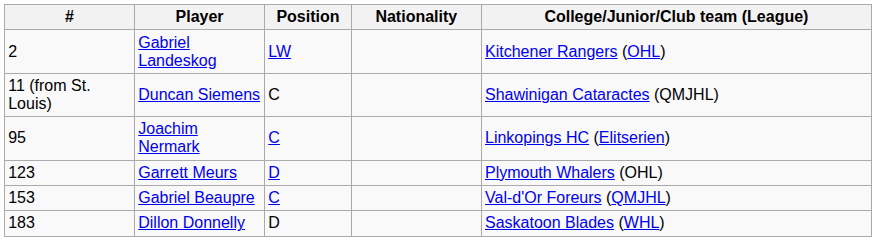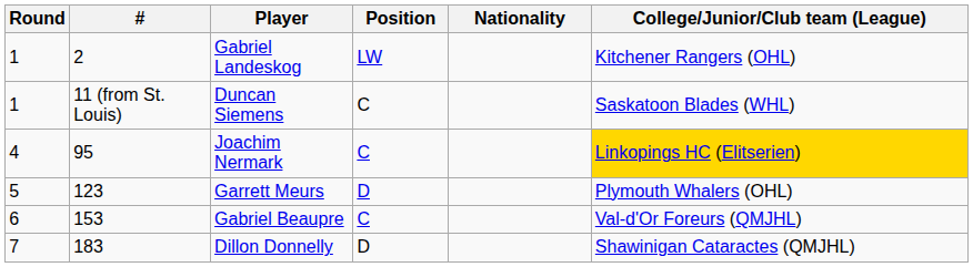 <table class="wikitable">
 <tr>
+<th bgcolor="#DDDDFF" width="5%">Round</th>
 <th bgcolor="#DDDDFF" width="15%">#</th>
 <th bgcolor="#DDDDFF" width="15%">Player</th>
 <th bgcolor="#DDDDFF" width="10%">Position</th>
 <th bgcolor="#DDDDFF" width="15%">Nationality</th>
 <th bgcolor="#DDDDFF" width="100%">College/Junior/Club team (League)</th>
 </tr>
 <tr>
+<td>1</td>
 <td>2</td>
 <td><a href='#'>Gabriel Landeskog</a></td>
 <td><a href='#'>LW</a></td>
 <td></td>
 <td><a href='#'>Kitchener Rangers</a> (<a href='#'>OHL</a>)</td>
 </tr>
 <tr>
+<td>1</td>
 <td>11 (from St. Louis)</td>
 <td><a href='#'>Duncan Siemens</a></td>
 <td>C</td>
 <td></td>
-<td><a href='#'>Shawinigan Cataractes</a> (QMJHL)</td>
+<td><a href='#'>Saskatoon Blades</a> (<a href='#'>WHL</a>)</td>
 </tr>
 <tr>
+<td>4</td>
 <td>95</td>
 <td><a href='#'>Joachim Nermark</a></td>
 <td><a href='#'>C</a></td>
 <td></td>
-<td><a href='#'>Linkopings HC</a> (<a href='#'>Elitserien</a>)</td>
+<td style="background: gold;"><a href='#'>Linkopings HC</a> (<a href='#'>Elitserien</a>)</td>
 </tr>
 <tr>
+<td>5</td>
 <td>123</td>
 <td><a href='#'>Garrett Meurs</a></td>
 <td><a href='#'>D</a></td>
 <td></td>
 <td><a href='#'>Plymouth Whalers</a> (OHL)</td>
 </tr>
 <tr>
+<td>6</td>
 <td>153</td>
 <td><a href='#'>Gabriel Beaupre</a></td>
 <td><a href='#'>C</a></td>
 <td></td>
 <td><a href='#'>Val-d'Or Foreurs</a> (<a href='#'>QMJHL</a>)</td>
 </tr>
 <tr>
+<td>7</td>
 <td>183</td>
 <td><a href='#'>Dillon Donnelly</a></td>
 <td>D</td>
 <td></td>
-<td><a href='#'>Saskatoon Blades</a> (<a href='#'>WHL</a>)</td>
+<td><a href='#'>Shawinigan Cataractes</a> (QMJHL)</td>
 </tr>
 </table>
